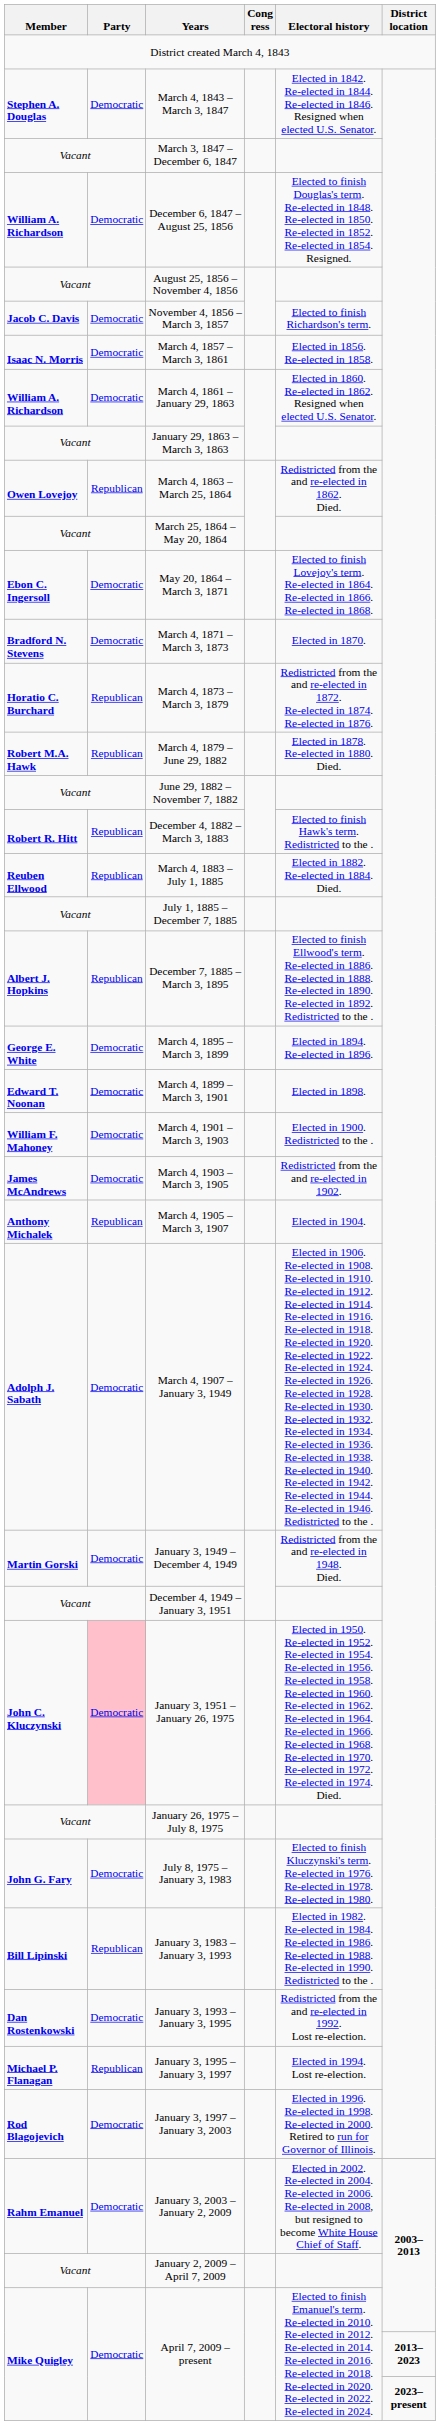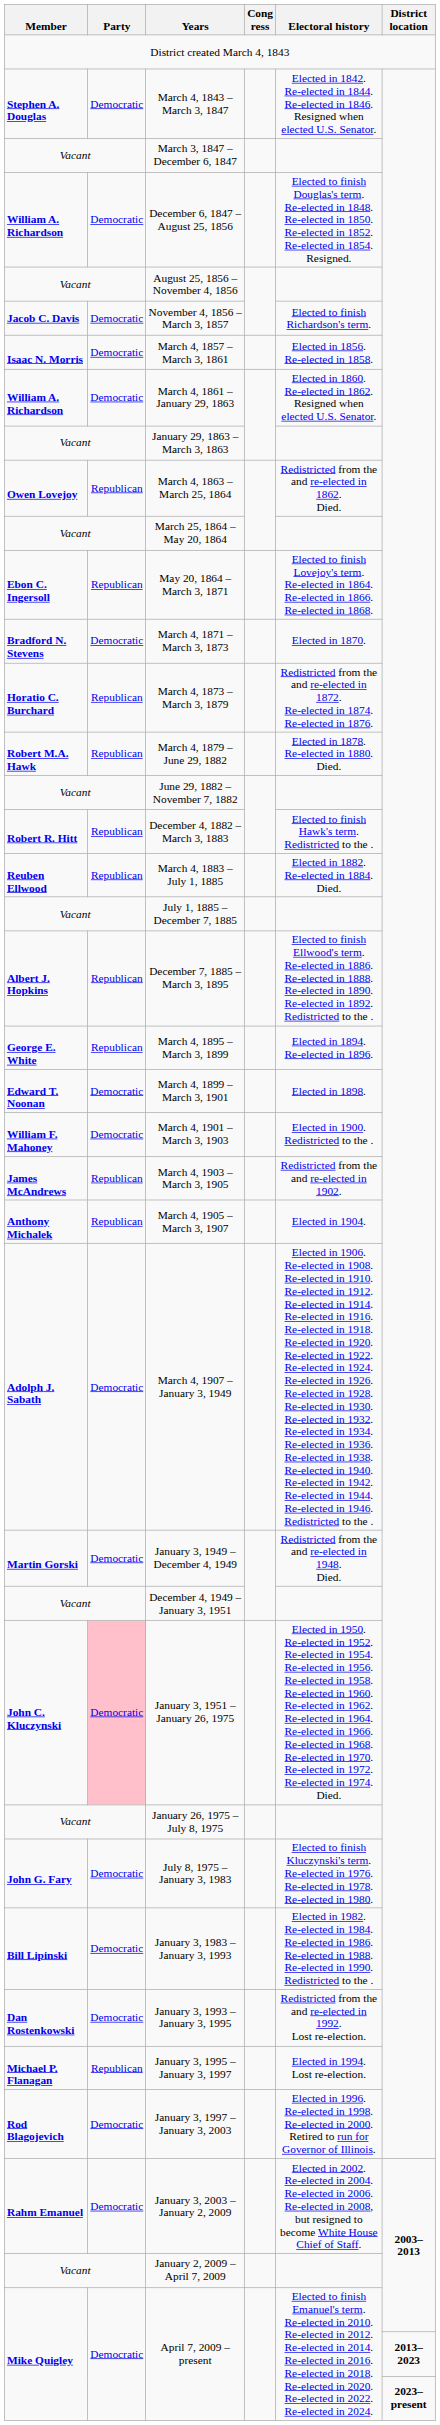 <table class=wikitable style="text-align:center">
 <tr valign=bottom>
 <th>Member</th>
 <th>Party</th>
 <th>Years</th>
 <th>Cong<br>ress</th>
 <th>Electoral history</th>
 <th>District location</th>
 </tr>
 <tr style="height:3em">
 <td colspan=6>District created March 4, 1843</td>
 </tr>
 <tr style="height:3em">
 <td align=left><br><strong><a href='#'>Stephen A. Douglas</a></strong><br></td>
 <td><a href='#'>Democratic</a></td>
 <td nowrap>March 4, 1843 –<br>March 3, 1847</td>
 <td></td>
 <td><a href='#'>Elected in 1842</a>.<br><a href='#'>Re-elected in 1844</a>.<br><a href='#'>Re-elected in 1846</a>.<br>Resigned when <a href='#'>elected U.S. Senator</a>.</td>
 </tr>
 <tr style="height:3em">
 <td colspan=2><em>Vacant</em></td>
 <td nowrap>March 3, 1847 –<br>December 6, 1847</td>
 <td></td>
 <td></td>
 </tr>
 <tr style="height:3em">
 <td align=left><br><strong><a href='#'>William A. Richardson</a></strong><br></td>
 <td><a href='#'>Democratic</a></td>
 <td nowrap>December 6, 1847 –<br>August 25, 1856</td>
 <td></td>
 <td><a href='#'>Elected to finish Douglas's term</a>.<br><a href='#'>Re-elected in 1848</a>.<br><a href='#'>Re-elected in 1850</a>.<br><a href='#'>Re-elected in 1852</a>.<br><a href='#'>Re-elected in 1854</a>.<br>Resigned.</td>
 </tr>
 <tr style="height:3em">
 <td colspan=2><em>Vacant</em></td>
 <td nowrap>August 25, 1856 –<br>November 4, 1856</td>
 <td rowspan=2></td>
 <td></td>
 </tr>
 <tr style="height:3em">
 <td align=left><strong><a href='#'>Jacob C. Davis</a></strong><br></td>
 <td><a href='#'>Democratic</a></td>
 <td nowrap>November 4, 1856 –<br>March 3, 1857</td>
 <td><a href='#'>Elected to finish Richardson's term</a>.<br></td>
 </tr>
 <tr style="height:3em">
 <td align=left><br><strong><a href='#'>Isaac N. Morris</a></strong><br></td>
 <td><a href='#'>Democratic</a></td>
 <td nowrap>March 4, 1857 –<br>March 3, 1861</td>
 <td></td>
 <td><a href='#'>Elected in 1856</a>.<br><a href='#'>Re-elected in 1858</a>.<br></td>
 </tr>
 <tr style="height:3em">
 <td align=left><br><strong><a href='#'>William A. Richardson</a></strong><br></td>
 <td><a href='#'>Democratic</a></td>
 <td nowrap>March 4, 1861 –<br>January 29, 1863</td>
 <td rowspan=2></td>
 <td><a href='#'>Elected in 1860</a>.<br><a href='#'>Re-elected in 1862</a>.<br>Resigned when <a href='#'>elected U.S. Senator</a>.</td>
 </tr>
 <tr style="height:3em">
 <td colspan=2><em>Vacant</em></td>
 <td nowrap>January 29, 1863 –<br>March 3, 1863</td>
 <td></td>
 </tr>
 <tr style="height:3em">
 <td align=left><br><strong><a href='#'>Owen Lovejoy</a></strong><br></td>
 <td><a href='#'>Republican</a></td>
 <td nowrap>March 4, 1863 –<br>March 25, 1864</td>
 <td rowspan=2></td>
 <td><a href='#'>Redistricted</a> from the  and <a href='#'>re-elected in 1862</a>.<br>Died.</td>
 </tr>
 <tr style="height:3em">
 <td colspan=2><em>Vacant</em></td>
 <td nowrap>March 25, 1864 –<br>May 20, 1864</td>
 <td></td>
 </tr>
 <tr style="height:3em">
 <td align=left><br><strong><a href='#'>Ebon C. Ingersoll</a></strong><br></td>
-<td><a href='#'>Democratic</a></td>
+<td><a href='#'>Republican</a></td>
 <td nowrap>May 20, 1864 –<br>March 3, 1871</td>
 <td></td>
 <td><a href='#'>Elected to finish Lovejoy's term</a>.<br><a href='#'>Re-elected in 1864</a>.<br><a href='#'>Re-elected in 1866</a>.<br><a href='#'>Re-elected in 1868</a>.<br></td>
 </tr>
 <tr style="height:3em">
 <td align=left><br><strong><a href='#'>Bradford N. Stevens</a></strong><br></td>
 <td><a href='#'>Democratic</a></td>
 <td nowrap>March 4, 1871 –<br>March 3, 1873</td>
 <td></td>
 <td><a href='#'>Elected in 1870</a>.<br></td>
 </tr>
 <tr style="height:3em">
 <td align=left><br><strong><a href='#'>Horatio C. Burchard</a></strong><br></td>
 <td><a href='#'>Republican</a></td>
 <td nowrap>March 4, 1873 –<br>March 3, 1879</td>
 <td></td>
 <td><a href='#'>Redistricted</a> from the  and <a href='#'>re-elected in 1872</a>.<br><a href='#'>Re-elected in 1874</a>.<br><a href='#'>Re-elected in 1876</a>.<br></td>
 </tr>
 <tr style="height:3em">
 <td align=left><br><strong><a href='#'>Robert M.A. Hawk</a></strong><br></td>
 <td><a href='#'>Republican</a></td>
 <td nowrap>March 4, 1879 –<br>June 29, 1882</td>
 <td></td>
 <td><a href='#'>Elected in 1878</a>.<br><a href='#'>Re-elected in 1880</a>.<br>Died.</td>
 </tr>
 <tr style="height:3em">
 <td colspan=2><em>Vacant</em></td>
 <td nowrap>June 29, 1882 –<br>November 7, 1882</td>
 <td rowspan=2></td>
 <td></td>
 </tr>
 <tr style="height:3em">
 <td align=left><br><strong><a href='#'>Robert R. Hitt</a></strong><br></td>
 <td><a href='#'>Republican</a></td>
 <td nowrap>December 4, 1882 –<br>March 3, 1883</td>
 <td><a href='#'>Elected to finish Hawk's term</a>.<br><a href='#'>Redistricted</a> to the .</td>
 </tr>
 <tr style="height:3em">
 <td align=left><br><strong><a href='#'>Reuben Ellwood</a></strong><br></td>
 <td><a href='#'>Republican</a></td>
 <td nowrap>March 4, 1883 –<br>July 1, 1885</td>
 <td></td>
 <td><a href='#'>Elected in 1882</a>.<br><a href='#'>Re-elected in 1884</a>.<br>Died.</td>
 </tr>
 <tr style="height:3em">
 <td colspan=2><em>Vacant</em></td>
 <td nowrap>July 1, 1885 –<br>December 7, 1885</td>
 <td></td>
 <td></td>
 </tr>
 <tr style="height:3em">
 <td align=left><br><strong><a href='#'>Albert J. Hopkins</a></strong><br></td>
 <td><a href='#'>Republican</a></td>
 <td nowrap>December 7, 1885 –<br>March 3, 1895</td>
 <td></td>
 <td><a href='#'>Elected to finish Ellwood's term</a>.<br><a href='#'>Re-elected in 1886</a>.<br><a href='#'>Re-elected in 1888</a>.<br><a href='#'>Re-elected in 1890</a>.<br><a href='#'>Re-elected in 1892</a>.<br><a href='#'>Redistricted</a> to the .</td>
 </tr>
 <tr style="height:3em">
 <td align=left><br><strong><a href='#'>George E. White</a></strong><br></td>
-<td><a href='#'>Democratic</a></td>
+<td><a href='#'>Republican</a></td>
 <td nowrap>March 4, 1895 –<br>March 3, 1899</td>
 <td></td>
 <td><a href='#'>Elected in 1894</a>.<br><a href='#'>Re-elected in 1896</a>.<br></td>
 </tr>
 <tr style="height:3em">
 <td align=left><br><strong><a href='#'>Edward T. Noonan</a></strong><br></td>
 <td><a href='#'>Democratic</a></td>
 <td nowrap>March 4, 1899 –<br>March 3, 1901</td>
 <td></td>
 <td><a href='#'>Elected in 1898</a>.<br></td>
 </tr>
 <tr style="height:3em">
 <td align=left><br><strong><a href='#'>William F. Mahoney</a></strong><br></td>
 <td><a href='#'>Democratic</a></td>
 <td nowrap>March 4, 1901 –<br>March 3, 1903</td>
 <td></td>
 <td><a href='#'>Elected in 1900</a>.<br><a href='#'>Redistricted</a> to the .</td>
 </tr>
 <tr style="height:3em">
 <td align=left><br><strong><a href='#'>James McAndrews</a></strong><br></td>
-<td><a href='#'>Democratic</a></td>
+<td><a href='#'>Republican</a></td>
 <td nowrap>March 4, 1903 –<br>March 3, 1905</td>
 <td></td>
 <td><a href='#'>Redistricted</a> from the  and <a href='#'>re-elected in 1902</a>.<br></td>
 </tr>
 <tr style="height:3em">
 <td align=left><br><strong><a href='#'>Anthony Michalek</a></strong><br></td>
 <td><a href='#'>Republican</a></td>
 <td nowrap>March 4, 1905 –<br>March 3, 1907</td>
 <td></td>
 <td><a href='#'>Elected in 1904</a>.<br></td>
 </tr>
 <tr style="height:3em">
 <td align=left><br><strong><a href='#'>Adolph J. Sabath</a></strong><br></td>
 <td><a href='#'>Democratic</a></td>
 <td nowrap>March 4, 1907 –<br>January 3, 1949</td>
 <td></td>
 <td><a href='#'>Elected in 1906</a>.<br><a href='#'>Re-elected in 1908</a>.<br><a href='#'>Re-elected in 1910</a>.<br><a href='#'>Re-elected in 1912</a>.<br><a href='#'>Re-elected in 1914</a>.<br><a href='#'>Re-elected in 1916</a>.<br><a href='#'>Re-elected in 1918</a>.<br><a href='#'>Re-elected in 1920</a>.<br><a href='#'>Re-elected in 1922</a>.<br><a href='#'>Re-elected in 1924</a>.<br><a href='#'>Re-elected in 1926</a>.<br><a href='#'>Re-elected in 1928</a>.<br><a href='#'>Re-elected in 1930</a>.<br><a href='#'>Re-elected in 1932</a>.<br><a href='#'>Re-elected in 1934</a>.<br><a href='#'>Re-elected in 1936</a>.<br><a href='#'>Re-elected in 1938</a>.<br><a href='#'>Re-elected in 1940</a>.<br><a href='#'>Re-elected in 1942</a>.<br><a href='#'>Re-elected in 1944</a>.<br><a href='#'>Re-elected in 1946</a>.<br><a href='#'>Redistricted</a> to the .</td>
 </tr>
 <tr style="height:3em">
 <td align=left><br><strong><a href='#'>Martin Gorski</a></strong><br></td>
 <td><a href='#'>Democratic</a></td>
 <td nowrap>January 3, 1949 –<br>December 4, 1949</td>
 <td rowspan=2></td>
 <td><a href='#'>Redistricted</a> from the  and <a href='#'>re-elected in 1948</a>.<br>Died.</td>
 </tr>
 <tr style="height:3em">
 <td colspan=2><em>Vacant</em></td>
 <td nowrap>December 4, 1949 –<br>January 3, 1951</td>
 <td></td>
 </tr>
 <tr style="height:3em">
 <td align=left><br><strong><a href='#'>John C. Kluczynski</a></strong><br></td>
 <td style="background: pink;"><a href='#'>Democratic</a></td>
 <td nowrap>January 3, 1951 –<br>January 26, 1975</td>
 <td></td>
 <td><a href='#'>Elected in 1950</a>.<br><a href='#'>Re-elected in 1952</a>.<br><a href='#'>Re-elected in 1954</a>.<br><a href='#'>Re-elected in 1956</a>.<br><a href='#'>Re-elected in 1958</a>.<br><a href='#'>Re-elected in 1960</a>.<br><a href='#'>Re-elected in 1962</a>.<br><a href='#'>Re-elected in 1964</a>.<br><a href='#'>Re-elected in 1966</a>.<br><a href='#'>Re-elected in 1968</a>.<br><a href='#'>Re-elected in 1970</a>.<br><a href='#'>Re-elected in 1972</a>.<br><a href='#'>Re-elected in 1974</a>.<br>Died.</td>
 </tr>
 <tr style="height:3em">
 <td colspan=2><em>Vacant</em></td>
 <td nowrap>January 26, 1975 –<br>July 8, 1975</td>
 <td></td>
 <td></td>
 </tr>
 <tr style="height:3em">
 <td align=left><br><strong><a href='#'>John G. Fary</a></strong><br></td>
 <td><a href='#'>Democratic</a></td>
 <td nowrap>July 8, 1975 –<br>January 3, 1983</td>
 <td></td>
 <td><a href='#'>Elected to finish Kluczynski's term</a>.<br><a href='#'>Re-elected in 1976</a>.<br><a href='#'>Re-elected in 1978</a>.<br><a href='#'>Re-elected in 1980</a>.<br></td>
 </tr>
 <tr style="height:3em">
 <td align=left><br><strong><a href='#'>Bill Lipinski</a></strong><br></td>
-<td><a href='#'>Republican</a></td>
+<td><a href='#'>Democratic</a></td>
 <td nowrap>January 3, 1983 –<br>January 3, 1993</td>
 <td></td>
 <td><a href='#'>Elected in 1982</a>.<br><a href='#'>Re-elected in 1984</a>.<br><a href='#'>Re-elected in 1986</a>.<br><a href='#'>Re-elected in 1988</a>.<br><a href='#'>Re-elected in 1990</a>.<br><a href='#'>Redistricted</a> to the .</td>
 </tr>
 <tr style="height:3em">
 <td align=left><br><strong><a href='#'>Dan Rostenkowski</a></strong><br></td>
 <td><a href='#'>Democratic</a></td>
 <td nowrap>January 3, 1993 –<br>January 3, 1995</td>
 <td></td>
 <td><a href='#'>Redistricted</a> from the  and <a href='#'>re-elected in 1992</a>.<br>Lost re-election.</td>
 </tr>
 <tr style="height:3em">
 <td align=left><br><strong><a href='#'>Michael P. Flanagan</a></strong><br></td>
 <td><a href='#'>Republican</a></td>
 <td nowrap>January 3, 1995 –<br>January 3, 1997</td>
 <td></td>
 <td><a href='#'>Elected in 1994</a>.<br>Lost re-election.</td>
 </tr>
 <tr style="height:3em">
 <td align=left><br><strong><a href='#'>Rod Blagojevich</a></strong><br></td>
 <td><a href='#'>Democratic</a></td>
 <td nowrap>January 3, 1997 –<br>January 3, 2003</td>
 <td></td>
 <td><a href='#'>Elected in 1996</a>.<br><a href='#'>Re-elected in 1998</a>.<br><a href='#'>Re-elected in 2000</a>.<br>Retired to <a href='#'>run for Governor of Illinois</a>.</td>
 </tr>
 <tr style="height:3em">
 <td align=left><br><strong><a href='#'>Rahm Emanuel</a></strong><br></td>
 <td><a href='#'>Democratic</a></td>
 <td nowrap>January 3, 2003 –<br>January 2, 2009</td>
 <td></td>
 <td><a href='#'>Elected in 2002</a>.<br><a href='#'>Re-elected in 2004</a>.<br><a href='#'>Re-elected in 2006</a>.<br><a href='#'>Re-elected in 2008</a>,<br> but resigned to become <a href='#'>White House Chief of Staff</a>.</td>
 <td rowspan=3><strong>2003–2013</strong><br></td>
 </tr>
 <tr style="height:3em">
 <td colspan=2><em>Vacant</em></td>
 <td nowrap>January 2, 2009 –<br>April 7, 2009</td>
 <td></td>
 <td></td>
 </tr>
 <tr style="height:3em">
 <td rowspan=3 align=left><br><strong><a href='#'>Mike Quigley</a></strong><br></td>
 <td rowspan=3 ><a href='#'>Democratic</a></td>
 <td rowspan=3 nowrap>April 7, 2009 –<br>present</td>
 <td rowspan=3></td>
 <td rowspan=3><a href='#'>Elected to finish Emanuel's term</a>.<br><a href='#'>Re-elected in 2010</a>.<br><a href='#'>Re-elected in 2012</a>.<br><a href='#'>Re-elected in 2014</a>.<br><a href='#'>Re-elected in 2016</a>.<br><a href='#'>Re-elected in 2018</a>.<br><a href='#'>Re-elected in 2020</a>.<br><a href='#'>Re-elected in 2022</a>.<br><a href='#'>Re-elected in 2024</a>.</td>
 </tr>
 <tr style="height:3em">
 <td><strong>2013–2023</strong><br></td>
 </tr>
 <tr style="height:3em">
 <td><strong>2023–present</strong><br></td>
 </tr>
 </table>
